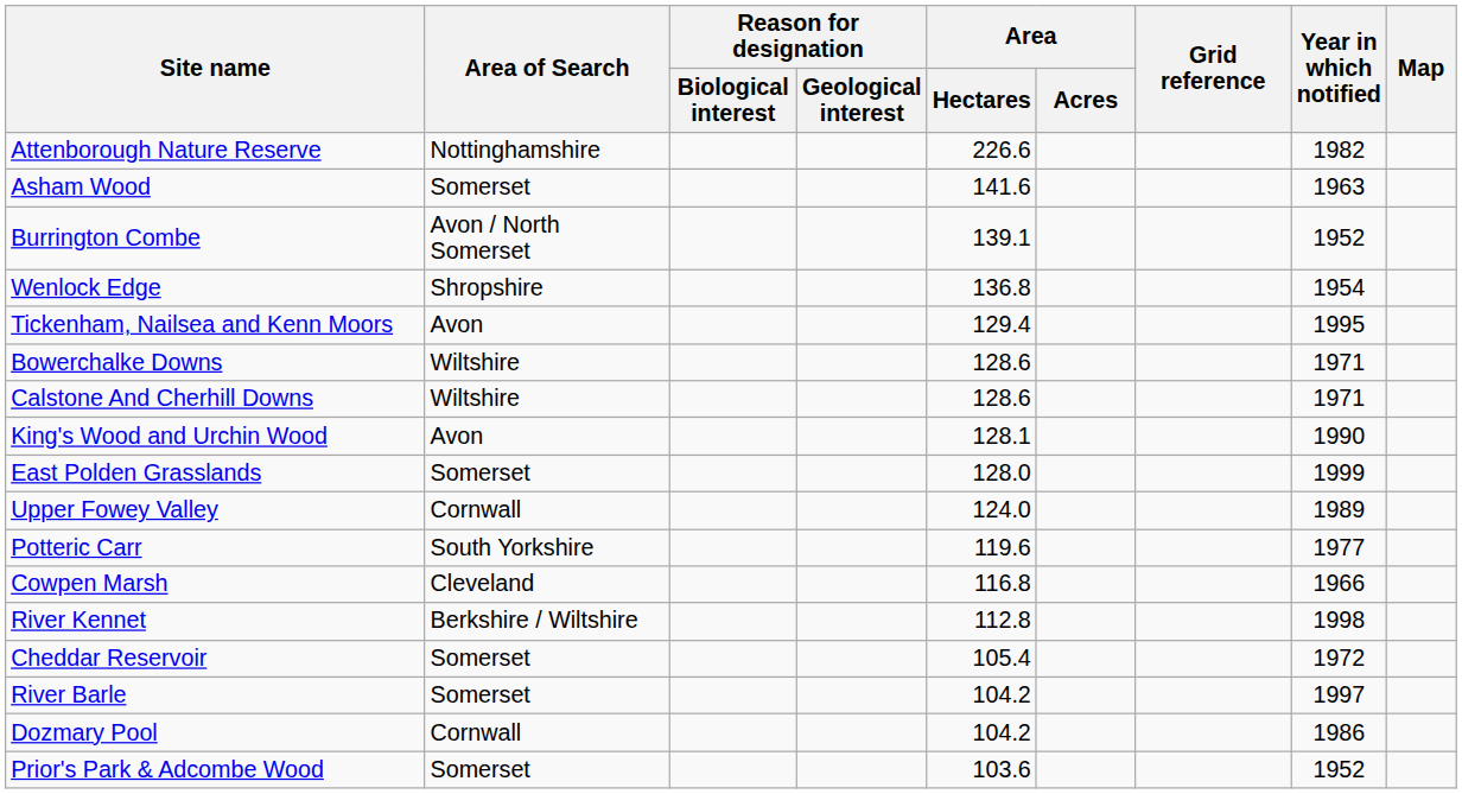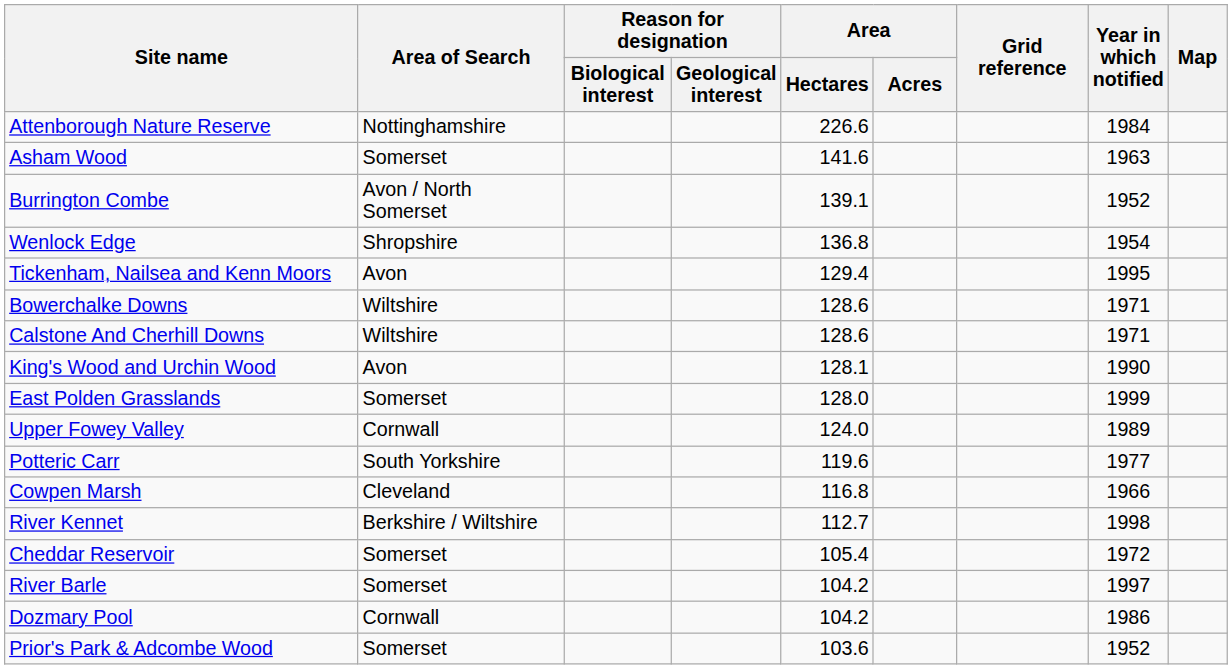 <table class="wikitable">
 <tr>
 <th width="280" rowspan="2">Site name</th>
 <th width="160" rowspan="2">Area of Search</th>
 <th width="160" colspan="2">Reason for designation</th>
 <th width="120" colspan="2">Area</th>
 <th width="100" rowspan="2">Grid reference</th>
 <th width="50" rowspan="2">Year in which notified</th>
 <th width="40" rowspan="2">Map</th>
 </tr>
 <tr>
 <th width="80">Biological interest</th>
 <th width="80">Geological interest</th>
 <th width="60">Hectares</th>
 <th width="60">Acres</th>
 </tr>
 <tr>
 <td><a href='#'>Attenborough Nature Reserve</a></td>
 <td>Nottinghamshire</td>
 <td align="center"></td>
 <td></td>
 <td align="right">226.6</td>
 <td align="right"></td>
 <td align="center"></td>
-<td align="center">1982</td>
+<td align="center">1984</td>
 <td align="center"></td>
 </tr>
 <tr>
 <td><a href='#'>Asham Wood</a></td>
 <td>Somerset</td>
 <td align="center"></td>
 <td></td>
 <td align="right">141.6</td>
 <td align="right"></td>
 <td align="center"></td>
 <td align="center">1963</td>
 <td align="center"></td>
 </tr>
 <tr>
 <td><a href='#'>Burrington Combe</a></td>
 <td>Avon / North Somerset</td>
 <td align="center"></td>
 <td align="center"></td>
 <td align="right">139.1</td>
 <td align="right"></td>
 <td align="center"></td>
 <td align="center">1952</td>
 <td align="center"></td>
 </tr>
 <tr>
 <td><a href='#'>Wenlock Edge</a></td>
 <td>Shropshire</td>
 <td align="center"></td>
 <td align="center"></td>
 <td align="right">136.8</td>
 <td align="right"></td>
 <td align="center"></td>
 <td align="center">1954</td>
 <td align="center"></td>
 </tr>
 <tr>
 <td><a href='#'>Tickenham, Nailsea and Kenn Moors</a></td>
 <td>Avon</td>
 <td align="center"></td>
 <td></td>
 <td align="right">129.4</td>
 <td align="right"></td>
 <td align="center"></td>
 <td align="center">1995</td>
 <td align="center"></td>
 </tr>
 <tr>
 <td><a href='#'>Bowerchalke Downs</a></td>
 <td>Wiltshire</td>
 <td align="center"></td>
 <td></td>
 <td align="right">128.6</td>
 <td align="right"></td>
 <td align="center"></td>
 <td align="center">1971</td>
 <td align="center"></td>
 </tr>
 <tr>
 <td><a href='#'>Calstone And Cherhill Downs</a></td>
 <td>Wiltshire</td>
 <td align="center"></td>
 <td></td>
 <td align="right">128.6</td>
 <td align="right"></td>
 <td align="center"></td>
 <td align="center">1971</td>
 <td align="center"></td>
 </tr>
 <tr>
 <td><a href='#'>King's Wood and Urchin Wood</a></td>
 <td>Avon</td>
 <td align="center"></td>
 <td></td>
 <td align="right">128.1</td>
 <td align="right"></td>
 <td align="center"></td>
 <td align="center">1990</td>
 <td align="center"></td>
 </tr>
 <tr>
 <td><a href='#'>East Polden Grasslands</a></td>
 <td>Somerset</td>
 <td align="center"></td>
 <td></td>
 <td align="right">128.0</td>
 <td align="right"></td>
 <td align="center"></td>
 <td align="center">1999</td>
 <td align="center"></td>
 </tr>
 <tr>
 <td><a href='#'>Upper Fowey Valley</a></td>
 <td>Cornwall</td>
 <td align="center"></td>
 <td></td>
 <td align="right">124.0</td>
 <td align="right"></td>
 <td align="center"></td>
 <td align="center">1989</td>
 <td align="center"></td>
 </tr>
 <tr>
 <td><a href='#'>Potteric Carr</a></td>
 <td>South Yorkshire</td>
 <td align="center"></td>
 <td></td>
 <td align="right">119.6</td>
 <td align="right"></td>
 <td align="center"></td>
 <td align="center">1977</td>
 <td align="center"></td>
 </tr>
 <tr>
 <td><a href='#'>Cowpen Marsh</a></td>
 <td>Cleveland</td>
 <td align="center"></td>
 <td></td>
 <td align="right">116.8</td>
 <td align="right"></td>
 <td align="center"></td>
 <td align="center">1966</td>
 <td align="center"></td>
 </tr>
 <tr>
 <td><a href='#'>River Kennet</a></td>
 <td>Berkshire / Wiltshire</td>
 <td align="center"></td>
 <td></td>
-<td align="right">112.8</td>
+<td align="right">112.7</td>
 <td align="right"></td>
 <td align="center"></td>
 <td align="center">1998</td>
 <td align="center"></td>
 </tr>
 <tr>
 <td><a href='#'>Cheddar Reservoir</a></td>
 <td>Somerset</td>
 <td align="center"></td>
 <td></td>
 <td align="right">105.4</td>
 <td align="right"></td>
 <td align="center"></td>
 <td align="center">1972</td>
 <td align="center"></td>
 </tr>
 <tr>
 <td><a href='#'>River Barle</a></td>
 <td>Somerset</td>
 <td align="center"></td>
 <td></td>
 <td align="right">104.2</td>
 <td align="right"></td>
 <td align="center"></td>
 <td align="center">1997</td>
 <td align="center"></td>
 </tr>
 <tr>
 <td><a href='#'>Dozmary Pool</a></td>
 <td>Cornwall</td>
 <td align="center"></td>
 <td align="center"></td>
 <td align="right">104.2</td>
 <td align="right"></td>
 <td align="center"></td>
 <td align="center">1986</td>
 <td align="center"></td>
 </tr>
 <tr>
 <td><a href='#'>Prior's Park & Adcombe Wood</a></td>
 <td>Somerset</td>
 <td align="center"></td>
 <td></td>
 <td align="right">103.6</td>
 <td align="right"></td>
 <td align="center"></td>
 <td align="center">1952</td>
 <td align="center"></td>
 </tr>
 </table>
